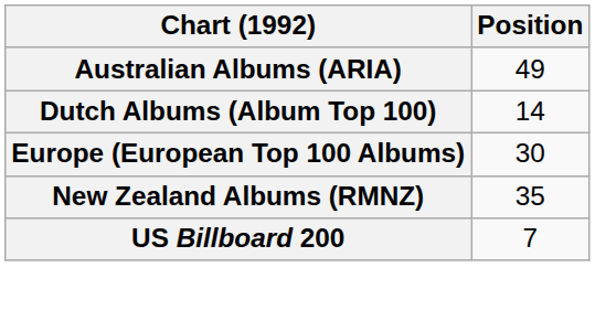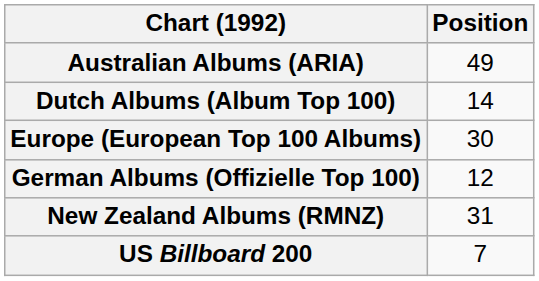 <table class="wikitable sortable plainrowheaders">
 <tr>
 <th>Chart (1992)</th>
 <th>Position</th>
 </tr>
 <tr>
 <th scope="row">Australian Albums (ARIA)</th>
 <td style="text-align:center;">49</td>
 </tr>
 <tr>
 <th scope="row">Dutch Albums (Album Top 100)</th>
 <td style="text-align:center;">14</td>
 </tr>
 <tr>
 <th scope="row">Europe (European Top 100 Albums)</th>
 <td style="text-align:center;">30</td>
 </tr>
 <tr>
+<th scope="row">German Albums (Offizielle Top 100)</th>
+<td style="text-align:center;">12</td>
+</tr>
+<tr>
 <th scope="row">New Zealand Albums (RMNZ)</th>
-<td style="text-align:center;">35</td>
+<td style="text-align:center;">31</td>
 </tr>
 <tr>
 <th scope="row">US <em>Billboard</em> 200</th>
 <td style="text-align:center;">7</td>
 </tr>
 </table>
